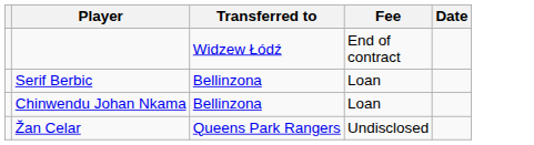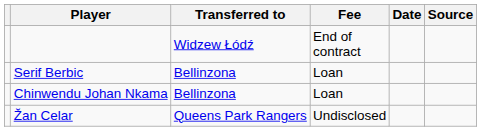 <table class="wikitable plainrowheaders sortable">
 <tr>
 <th></th>
 <th scope="col">Player</th>
 <th>Transferred to</th>
 <th style="width: 80px;">Fee</th>
 <th scope="col">Date</th>
+<th scope="col">Source</th>
 </tr>
 <tr>
 <td align="center"></td>
 <td></td>
 <td> <a href='#'>Widzew Łódź</a></td>
 <td>End of contract</td>
+<td></td>
 <td></td>
 </tr>
 <tr>
 <td align="center"></td>
 <td> <a href='#'>Serif Berbic</a></td>
 <td> <a href='#'>Bellinzona</a></td>
 <td>Loan</td>
 <td></td>
+<td></td>
 </tr>
 <tr>
 <td align="center"></td>
 <td> <a href='#'>Chinwendu Johan Nkama</a></td>
 <td> <a href='#'>Bellinzona</a></td>
 <td>Loan</td>
+<td></td>
 <td></td>
 </tr>
 <tr>
 <td align="center"></td>
 <td> <a href='#'>Žan Celar</a></td>
 <td> <a href='#'>Queens Park Rangers</a></td>
 <td>Undisclosed</td>
 <td></td>
+<td></td>
 </tr>
 </table>
